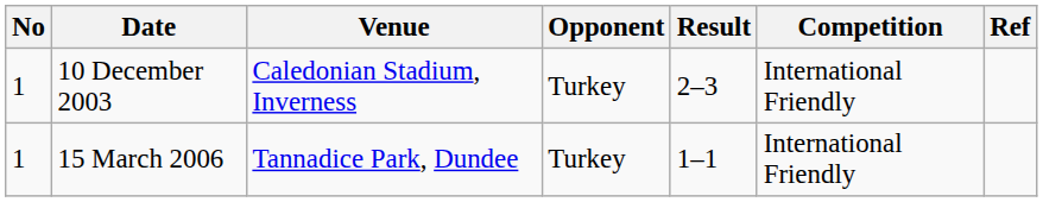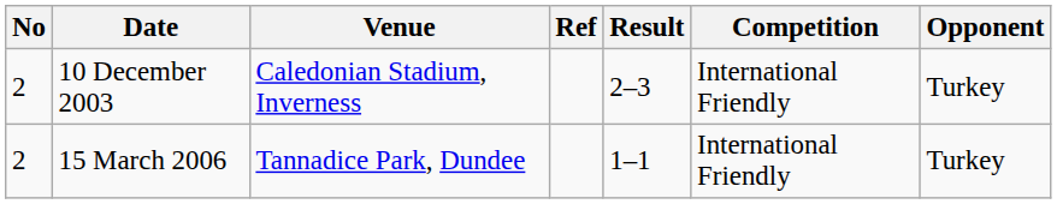 <table class="wikitable sortable">
 <tr>
 <th>No</th>
 <th>Date</th>
 <th>Venue</th>
-<th>Opponent</th>
+<th>Ref</th>
 <th>Result</th>
 <th>Competition</th>
-<th>Ref</th>
+<th>Opponent</th>
 </tr>
 <tr>
-<td>1</td>
+<td>2</td>
 <td>10 December 2003</td>
 <td><a href='#'>Caledonian Stadium</a>, <a href='#'>Inverness</a></td>
-<td>Turkey </td>
+<td></td>
 <td>2–3</td>
 <td>International Friendly</td>
-<td></td>
+<td>Turkey </td>
 </tr>
 <tr>
-<td>1</td>
+<td>2</td>
 <td>15 March 2006</td>
 <td><a href='#'>Tannadice Park</a>, <a href='#'>Dundee</a></td>
-<td>Turkey </td>
+<td></td>
 <td>1–1</td>
 <td>International Friendly</td>
-<td></td>
+<td>Turkey </td>
 </tr>
 </table>
